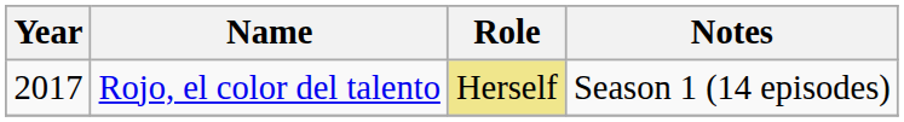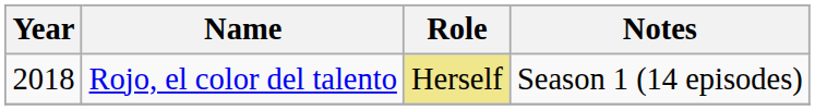 <table class="wikitable">
 <tr>
 <th>Year</th>
 <th>Name</th>
 <th>Role</th>
 <th>Notes</th>
 </tr>
 <tr>
-<td>2017</td>
+<td>2018</td>
 <td><a href='#'>Rojo, el color del talento</a></td>
 <td style="background: khaki;">Herself</td>
 <td>Season 1 (14 episodes)</td>
 </tr>
 <tr>
 </tr>
 </table>
